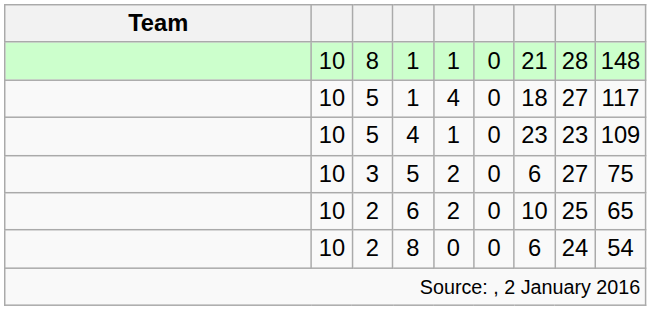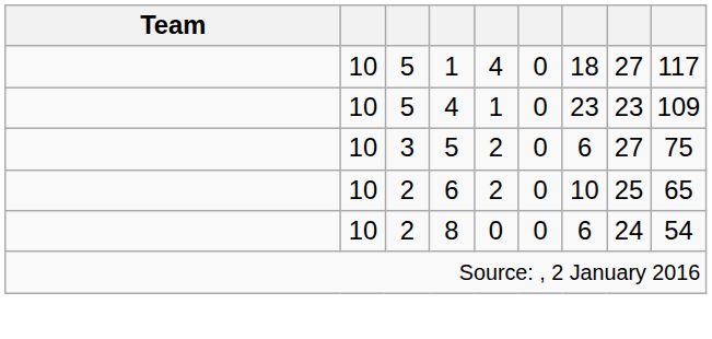 <table class="wikitable" style="text-align:center">
 <tr>
 <th width=200>Team</th>
 <th width=20></th>
 <th width=20></th>
 <th width=20></th>
 <th width=20></th>
 <th width=20></th>
 <th width=20></th>
 <th width=20></th>
 <th width=20></th>
-</tr>
-<tr style="background:#cfc">
-<td style="text-align:left;"></td>
-<td>10</td>
-<td>8</td>
-<td>1</td>
-<td>1</td>
-<td>0</td>
-<td>21</td>
-<td>28</td>
-<td>148</td>
 </tr>
 <tr>
 <td style="text-align:left;"></td>
 <td>10</td>
 <td>5</td>
 <td>1</td>
 <td>4</td>
 <td>0</td>
 <td>18</td>
 <td>27</td>
 <td>117</td>
 </tr>
 <tr>
 <td style="text-align:left;"></td>
 <td>10</td>
 <td>5</td>
 <td>4</td>
 <td>1</td>
 <td>0</td>
 <td>23</td>
 <td>23</td>
 <td>109</td>
 </tr>
 <tr>
 <td style="text-align:left;"></td>
 <td>10</td>
 <td>3</td>
 <td>5</td>
 <td>2</td>
 <td>0</td>
 <td>6</td>
 <td>27</td>
 <td>75</td>
 </tr>
 <tr>
 <td style="text-align:left;"></td>
 <td>10</td>
 <td>2</td>
 <td>6</td>
 <td>2</td>
 <td>0</td>
 <td>10</td>
 <td>25</td>
 <td>65</td>
 </tr>
 <tr>
 <td style="text-align:left;"></td>
 <td>10</td>
 <td>2</td>
 <td>8</td>
 <td>0</td>
 <td>0</td>
 <td>6</td>
 <td>24</td>
 <td>54</td>
 </tr>
 <tr>
 <td colspan="9" style="text-align:right;"><small>Source: , 2 January 2016</small></td>
 </tr>
 </table>
